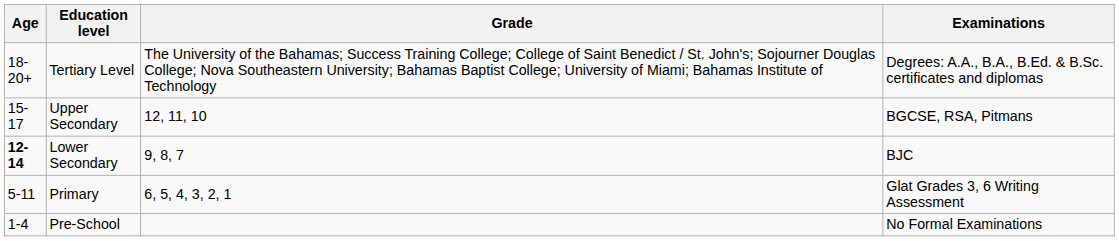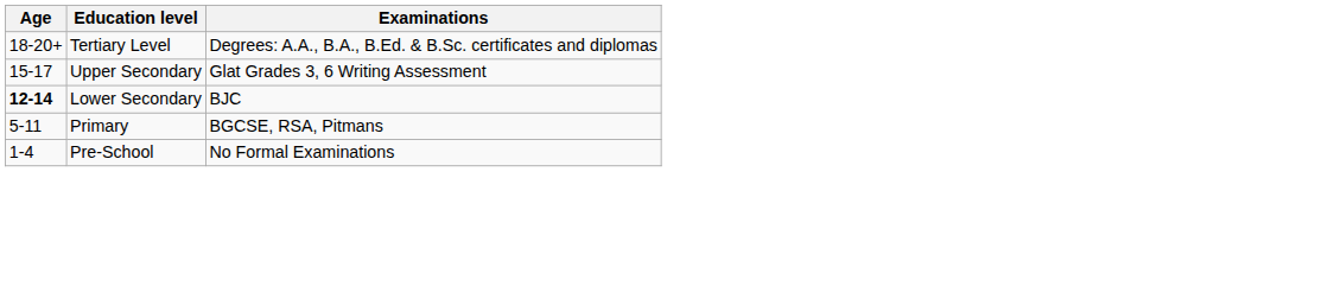 <table class="wikitable">
 <tr>
 <th>Age</th>
 <th>Education level</th>
-<th>Grade</th>
 <th>Examinations</th>
 </tr>
 <tr>
 <td>18-20+</td>
 <td>Tertiary Level</td>
-<td>The University of the Bahamas; Success Training College; College of Saint Benedict / St. John's; Sojourner Douglas College; Nova Southeastern University; Bahamas Baptist College; University of Miami; Bahamas Institute of Technology</td>
 <td>Degrees: A.A., B.A., B.Ed. & B.Sc. certificates and diplomas</td>
 </tr>
 <tr>
 <td>15-17</td>
 <td>Upper Secondary</td>
-<td>12, 11, 10</td>
-<td>BGCSE, RSA, Pitmans</td>
+<td>Glat Grades 3, 6 Writing Assessment</td>
 </tr>
 <tr>
 <td><strong>12-14</strong></td>
 <td>Lower Secondary</td>
-<td>9, 8, 7</td>
 <td>BJC</td>
 </tr>
 <tr>
 <td>5-11</td>
 <td>Primary</td>
-<td>6, 5, 4, 3, 2, 1</td>
-<td>Glat Grades 3, 6 Writing Assessment</td>
+<td>BGCSE, RSA, Pitmans</td>
 </tr>
 <tr>
 <td>1-4</td>
 <td>Pre-School</td>
-<td></td>
 <td>No Formal Examinations</td>
 </tr>
 </table>
